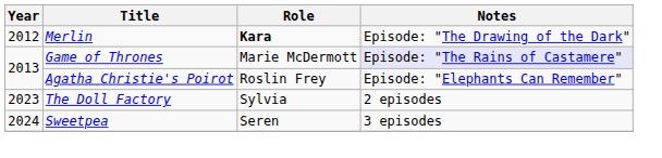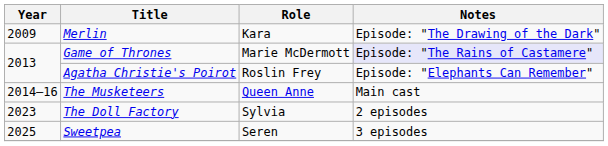 <table class="wikitable sortable">
 <tr>
 <th>Year</th>
 <th>Title</th>
 <th>Role</th>
 <th class="unsortable">Notes</th>
 </tr>
 <tr>
-<td>2012</td>
+<td>2009</td>
 <td><em><a href='#'>Merlin</a></em></td>
-<td><strong>Kara</strong></td>
+<td>Kara</td>
 <td>Episode: "<a href='#'>The Drawing of the Dark</a>"</td>
 </tr>
 <tr>
 <td rowspan=2>2013</td>
 <td><em><a href='#'>Game of Thrones</a></em></td>
 <td>Marie McDermott</td>
 <td style="background: lavender;">Episode: "<a href='#'>The Rains of Castamere</a>"</td>
 </tr>
 <tr>
 <td><em><a href='#'>Agatha Christie's Poirot</a></em></td>
 <td>Roslin Frey</td>
 <td>Episode: "<a href='#'>Elephants Can Remember</a>"</td>
 </tr>
 <tr>
+<td>2014–16</td>
+<td><em><a href='#'>The Musketeers</a></em></td>
+<td><a href='#'>Queen Anne</a></td>
+<td>Main cast</td>
+</tr>
+<tr>
 <td>2023</td>
 <td><em><a href='#'>The Doll Factory</a></em></td>
 <td>Sylvia</td>
 <td>2 episodes</td>
 </tr>
 <tr>
-<td>2024</td>
+<td>2025</td>
 <td><em><a href='#'>Sweetpea</a></em></td>
 <td>Seren</td>
 <td>3 episodes</td>
 </tr>
 <tr>
 </tr>
 </table>
